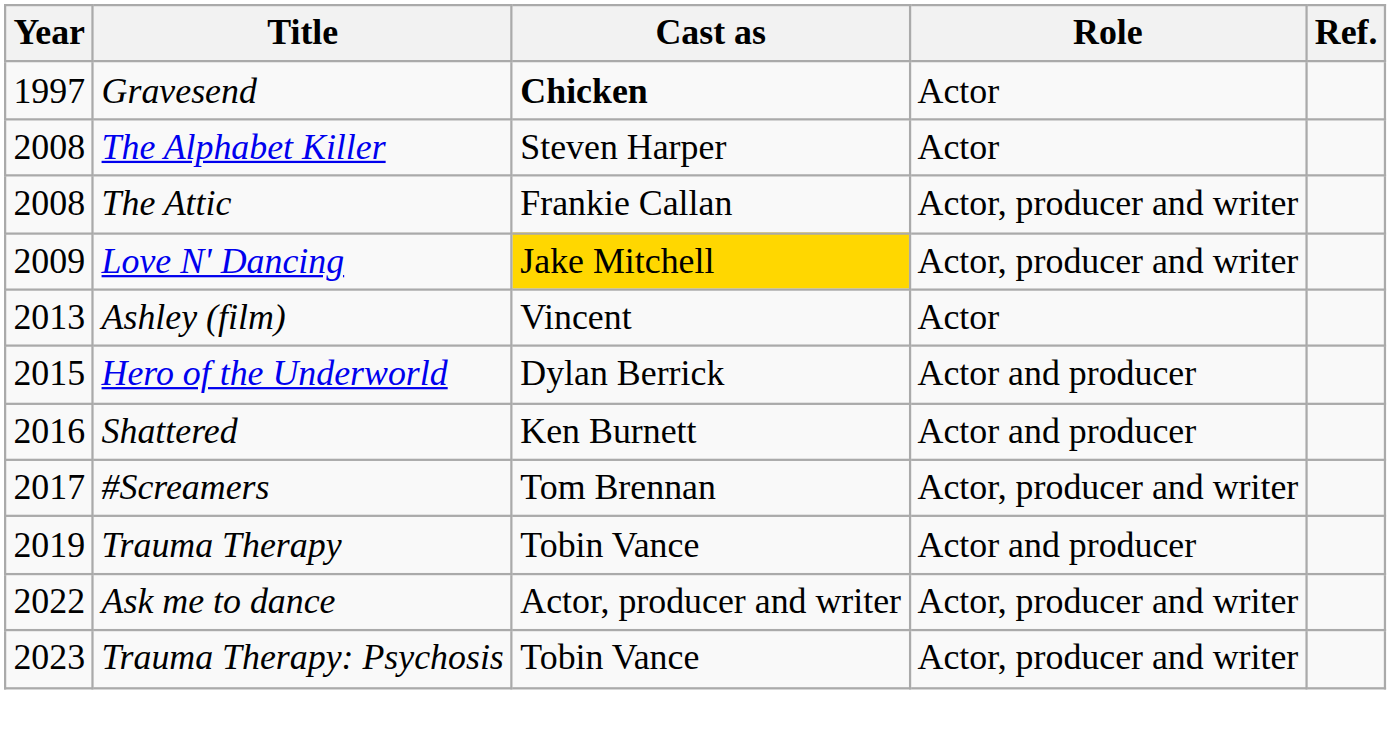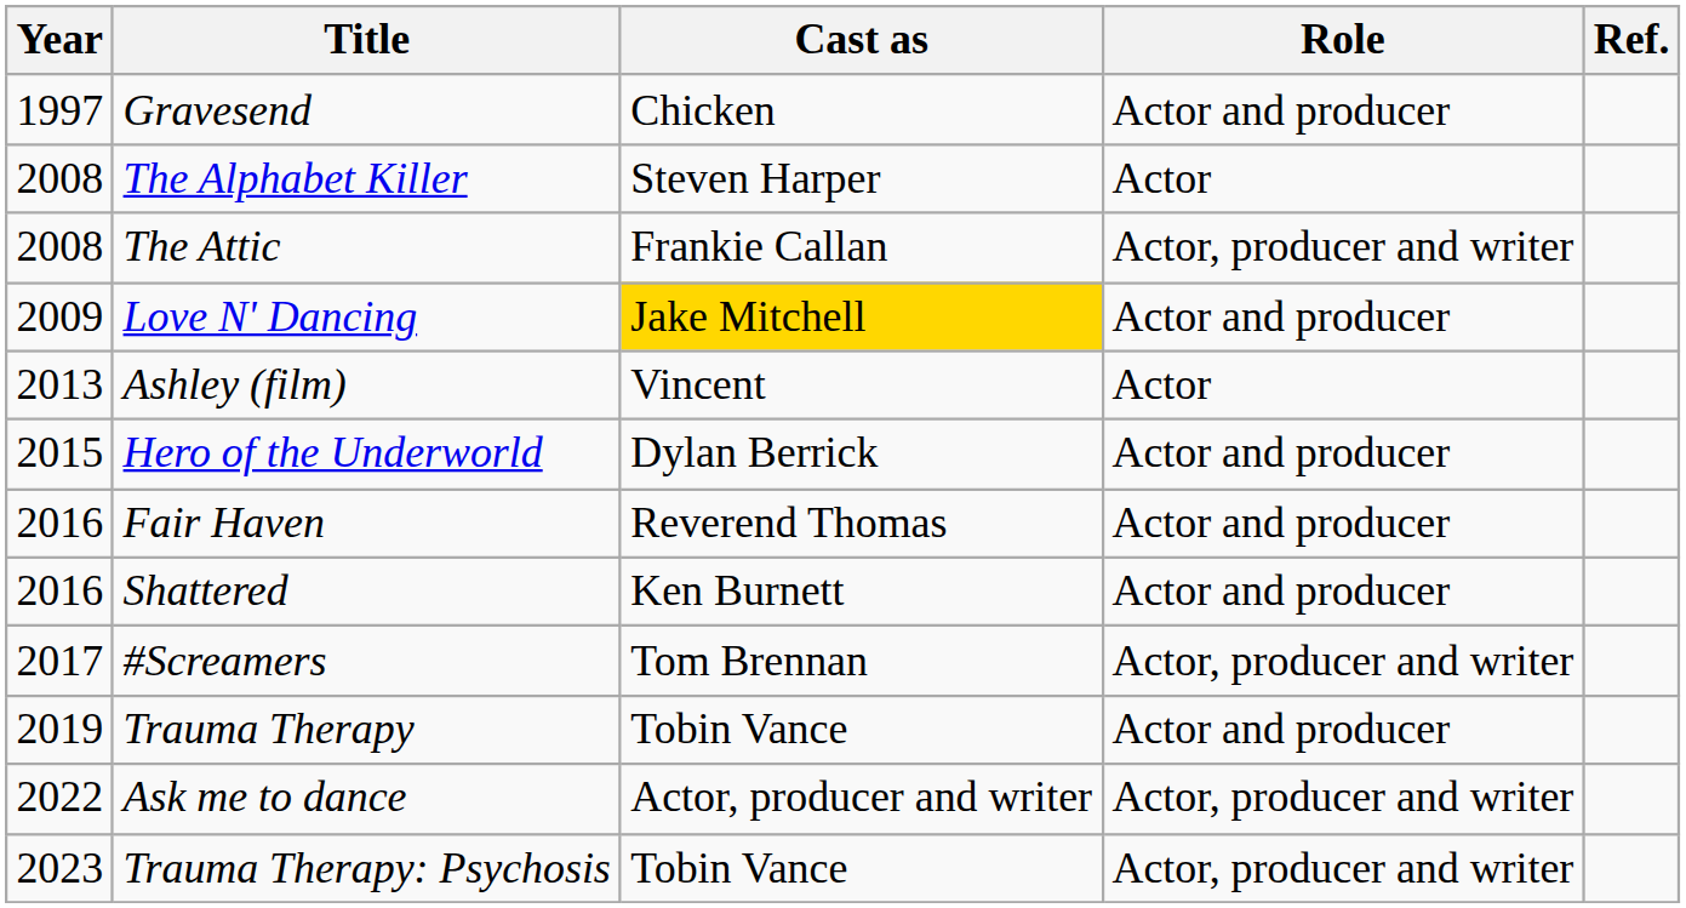 <table class="wikitable">
 <tr>
 <th>Year</th>
 <th>Title</th>
 <th>Cast as</th>
 <th>Role</th>
 <th>Ref.</th>
 </tr>
 <tr>
 <td>1997</td>
 <td><em>Gravesend</em></td>
-<td><strong>Chicken</strong></td>
-<td>Actor</td>
+<td>Chicken</td>
+<td>Actor and producer</td>
 <td></td>
 </tr>
 <tr>
 <td>2008</td>
 <td><em><a href='#'>The Alphabet Killer</a></em></td>
 <td>Steven Harper</td>
 <td>Actor</td>
 <td></td>
 </tr>
 <tr>
 <td>2008</td>
 <td><em>The Attic</em></td>
 <td>Frankie Callan</td>
 <td>Actor, producer and writer</td>
 <td></td>
 </tr>
 <tr>
 <td>2009</td>
 <td><em><a href='#'>Love N' Dancing</a></em></td>
 <td style="background: gold;">Jake Mitchell</td>
-<td>Actor, producer and writer</td>
+<td>Actor and producer</td>
 <td></td>
 </tr>
 <tr>
 <td>2013</td>
 <td><em>Ashley (film)</em></td>
 <td>Vincent</td>
 <td>Actor</td>
 <td></td>
 </tr>
 <tr>
 <td>2015</td>
 <td><em><a href='#'>Hero of the Underworld</a></em></td>
 <td>Dylan Berrick</td>
+<td>Actor and producer</td>
+<td></td>
+</tr>
+<tr>
+<td>2016</td>
+<td><em>Fair Haven</em></td>
+<td>Reverend Thomas</td>
 <td>Actor and producer</td>
 <td></td>
 </tr>
 <tr>
 <td>2016</td>
 <td><em>Shattered</em></td>
 <td>Ken Burnett</td>
 <td>Actor and producer</td>
 <td></td>
 </tr>
 <tr>
 <td>2017</td>
 <td><em>#Screamers</em></td>
 <td>Tom Brennan</td>
 <td>Actor, producer and writer</td>
 <td></td>
 </tr>
 <tr>
 <td>2019</td>
 <td><em>Trauma Therapy</em></td>
 <td>Tobin Vance</td>
 <td>Actor and producer</td>
 <td></td>
 </tr>
 <tr>
 <td>2022</td>
 <td><em>Ask me to dance</em></td>
 <td>Actor, producer and writer</td>
 <td>Actor, producer and writer</td>
 <td></td>
 </tr>
 <tr>
 <td>2023</td>
 <td><em>Trauma Therapy: Psychosis</em></td>
 <td>Tobin Vance</td>
 <td>Actor, producer and writer</td>
 <td></td>
 </tr>
 </table>
